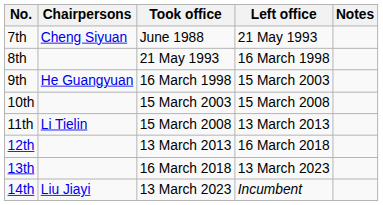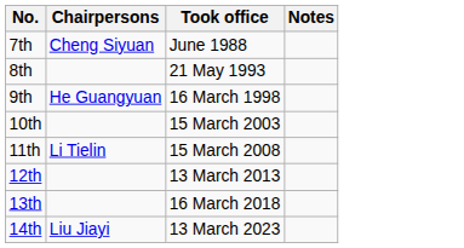 <table class="wikitable">
 <tr>
 <th>No.</th>
 <th>Chairpersons</th>
 <th>Took office</th>
-<th>Left office</th>
 <th>Notes</th>
 </tr>
 <tr>
 <td>7th</td>
 <td><a href='#'>Cheng Siyuan</a></td>
 <td>June 1988</td>
-<td>21 May 1993</td>
 <td></td>
 </tr>
 <tr>
 <td>8th</td>
 <td></td>
 <td>21 May 1993</td>
-<td>16 March 1998</td>
 <td></td>
 </tr>
 <tr>
 <td>9th</td>
 <td><a href='#'>He Guangyuan</a></td>
 <td>16 March 1998</td>
-<td>15 March 2003</td>
 <td></td>
 </tr>
 <tr>
 <td>10th</td>
 <td></td>
 <td>15 March 2003</td>
-<td>15 March 2008</td>
 <td></td>
 </tr>
 <tr>
 <td>11th</td>
 <td><a href='#'>Li Tielin</a></td>
 <td>15 March 2008</td>
-<td>13 March 2013</td>
 <td></td>
 </tr>
 <tr>
 <td><a href='#'>12th</a></td>
 <td></td>
 <td>13 March 2013</td>
-<td>16 March 2018</td>
 <td></td>
 </tr>
 <tr>
 <td><a href='#'>13th</a></td>
 <td></td>
 <td>16 March 2018</td>
-<td>13 March 2023</td>
 <td></td>
 </tr>
 <tr>
 <td><a href='#'>14th</a></td>
 <td><a href='#'>Liu Jiayi</a></td>
 <td>13 March 2023</td>
-<td><em>Incumbent</em></td>
 <td></td>
 </tr>
 </table>
